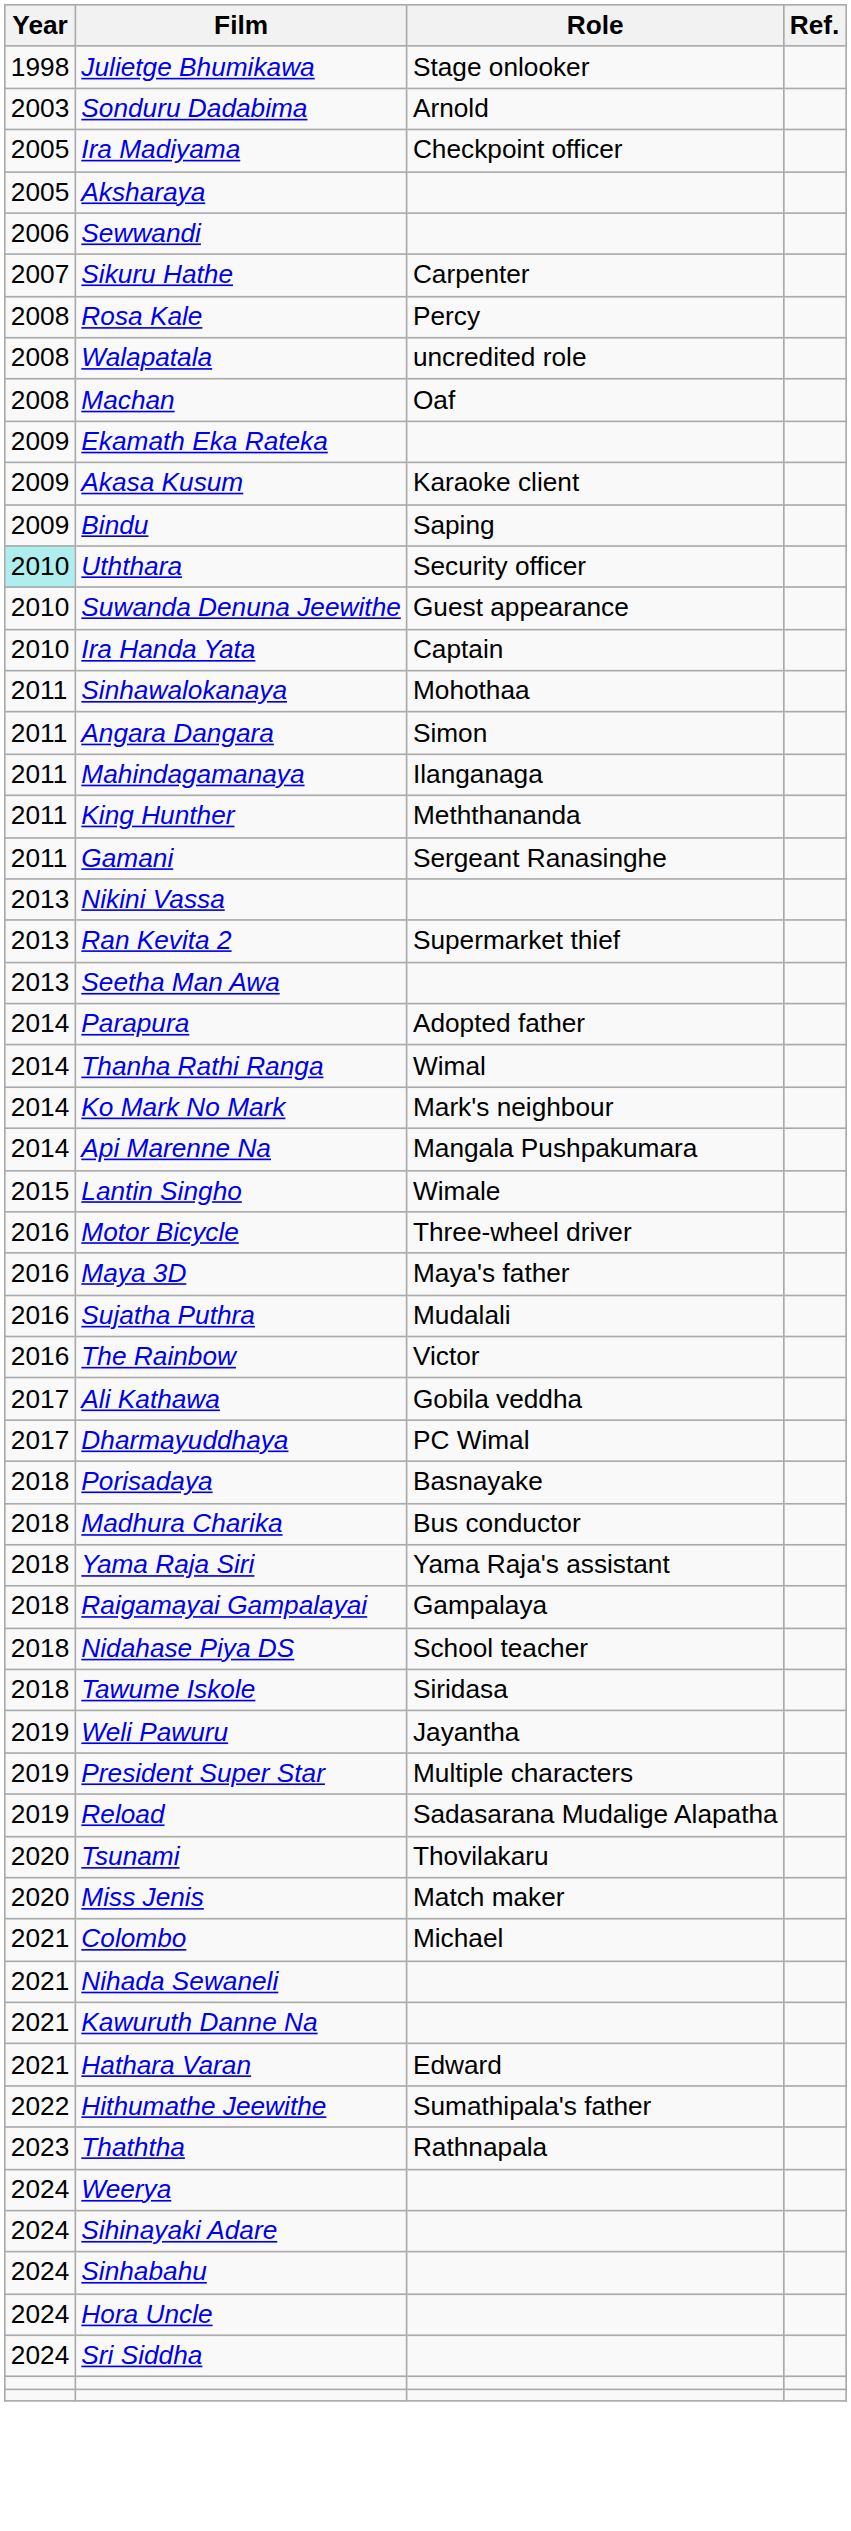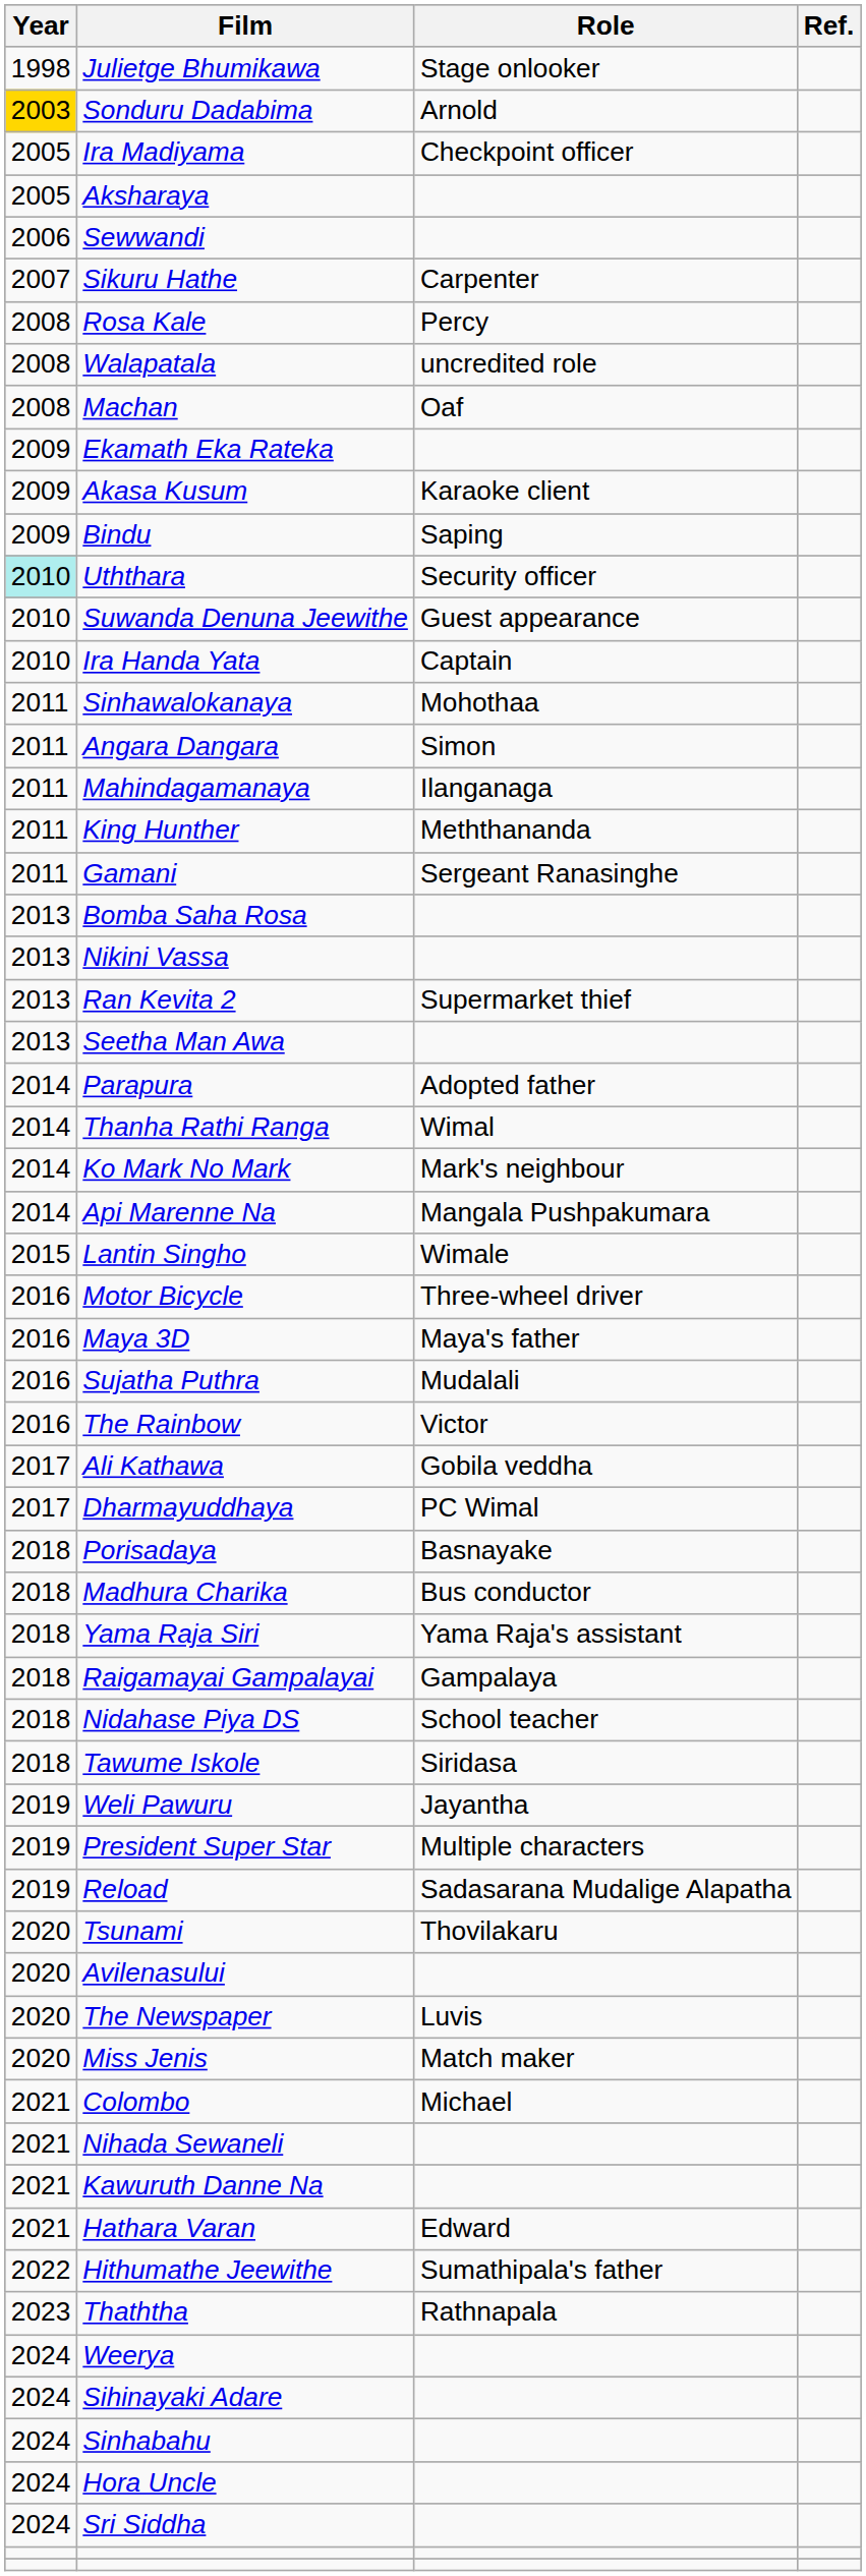 <table class="wikitable">
 <tr>
 <th>Year</th>
 <th>Film</th>
 <th>Role</th>
 <th>Ref.</th>
 </tr>
 <tr>
 <td>1998</td>
 <td><em><a href='#'>Julietge Bhumikawa</a></em></td>
 <td>Stage onlooker</td>
 <td></td>
 </tr>
 <tr>
-<td>2003</td>
+<td style="background: gold;">2003</td>
 <td><em><a href='#'>Sonduru Dadabima</a></em></td>
 <td>Arnold</td>
 <td></td>
 </tr>
 <tr>
 <td>2005</td>
 <td><em><a href='#'>Ira Madiyama</a></em></td>
 <td>Checkpoint officer</td>
 <td></td>
 </tr>
 <tr>
 <td>2005</td>
 <td><em><a href='#'>Aksharaya</a></em></td>
 <td></td>
 <td></td>
 </tr>
 <tr>
 <td>2006</td>
 <td><em><a href='#'>Sewwandi</a></em></td>
 <td></td>
 <td></td>
 </tr>
 <tr>
 <td>2007</td>
 <td><em><a href='#'>Sikuru Hathe</a></em></td>
 <td>Carpenter</td>
 <td></td>
 </tr>
 <tr>
 <td>2008</td>
 <td><em><a href='#'>Rosa Kale</a></em></td>
 <td>Percy</td>
 <td></td>
 </tr>
 <tr>
 <td>2008</td>
 <td><em><a href='#'>Walapatala</a></em></td>
 <td>uncredited role</td>
 <td></td>
 </tr>
 <tr>
 <td>2008</td>
 <td><em><a href='#'>Machan</a></em></td>
 <td>Oaf</td>
 <td></td>
 </tr>
 <tr>
 <td>2009</td>
 <td><em><a href='#'>Ekamath Eka Rateka</a></em></td>
 <td></td>
 <td></td>
 </tr>
 <tr>
 <td>2009</td>
 <td><em><a href='#'>Akasa Kusum</a></em></td>
 <td>Karaoke client</td>
 <td></td>
 </tr>
 <tr>
 <td>2009</td>
 <td><em><a href='#'>Bindu</a></em></td>
 <td>Saping</td>
 <td></td>
 </tr>
 <tr>
 <td style="background: paleturquoise;">2010</td>
 <td><em><a href='#'>Uththara</a></em></td>
 <td>Security officer</td>
 <td></td>
 </tr>
 <tr>
 <td>2010</td>
 <td><em><a href='#'>Suwanda Denuna Jeewithe</a></em></td>
 <td>Guest appearance</td>
 <td></td>
 </tr>
 <tr>
 <td>2010</td>
 <td><em><a href='#'>Ira Handa Yata</a></em></td>
 <td>Captain</td>
 <td></td>
 </tr>
 <tr>
 <td>2011</td>
 <td><em><a href='#'>Sinhawalokanaya</a></em></td>
 <td>Mohothaa</td>
 <td></td>
 </tr>
 <tr>
 <td>2011</td>
 <td><em><a href='#'>Angara Dangara</a></em></td>
 <td>Simon</td>
 <td></td>
 </tr>
 <tr>
 <td>2011</td>
 <td><em><a href='#'>Mahindagamanaya</a></em></td>
 <td>Ilanganaga</td>
 <td></td>
 </tr>
 <tr>
 <td>2011</td>
 <td><em><a href='#'>King Hunther</a></em></td>
 <td>Meththananda</td>
 <td></td>
 </tr>
 <tr>
 <td>2011</td>
 <td><em><a href='#'>Gamani</a></em></td>
 <td>Sergeant Ranasinghe</td>
+<td></td>
+</tr>
+<tr>
+<td>2013</td>
+<td><em><a href='#'>Bomba Saha Rosa</a></em></td>
+<td></td>
 <td></td>
 </tr>
 <tr>
 <td>2013</td>
 <td><em><a href='#'>Nikini Vassa</a></em></td>
 <td></td>
 <td></td>
 </tr>
 <tr>
 <td>2013</td>
 <td><em><a href='#'>Ran Kevita 2</a></em></td>
 <td>Supermarket thief</td>
 <td></td>
 </tr>
 <tr>
 <td>2013</td>
 <td><em><a href='#'>Seetha Man Awa</a></em></td>
 <td></td>
 <td></td>
 </tr>
 <tr>
 <td>2014</td>
 <td><em><a href='#'>Parapura</a></em></td>
 <td>Adopted father</td>
 <td></td>
 </tr>
 <tr>
 <td>2014</td>
 <td><em><a href='#'>Thanha Rathi Ranga</a></em></td>
 <td>Wimal</td>
 <td></td>
 </tr>
 <tr>
 <td>2014</td>
 <td><em><a href='#'>Ko Mark No Mark</a></em></td>
 <td>Mark's neighbour</td>
 <td></td>
 </tr>
 <tr>
 <td>2014</td>
 <td><em><a href='#'>Api Marenne Na</a></em></td>
 <td>Mangala Pushpakumara</td>
 <td></td>
 </tr>
 <tr>
 <td>2015</td>
 <td><em><a href='#'>Lantin Singho</a></em></td>
 <td>Wimale</td>
 <td></td>
 </tr>
 <tr>
 <td>2016</td>
 <td><em><a href='#'>Motor Bicycle</a></em></td>
 <td>Three-wheel driver</td>
 <td></td>
 </tr>
 <tr>
 <td>2016</td>
 <td><em><a href='#'>Maya 3D</a></em></td>
 <td>Maya's father</td>
 <td></td>
 </tr>
 <tr>
 <td>2016</td>
 <td><em><a href='#'>Sujatha Puthra</a></em></td>
 <td>Mudalali</td>
 <td></td>
 </tr>
 <tr>
 <td>2016</td>
 <td><em><a href='#'>The Rainbow</a></em></td>
 <td>Victor</td>
 <td></td>
 </tr>
 <tr>
 <td>2017</td>
 <td><em><a href='#'>Ali Kathawa</a></em></td>
 <td>Gobila veddha</td>
 <td></td>
 </tr>
 <tr>
 <td>2017</td>
 <td><em><a href='#'>Dharmayuddhaya</a></em></td>
 <td>PC Wimal</td>
 <td></td>
 </tr>
 <tr>
 <td>2018</td>
 <td><em><a href='#'>Porisadaya</a></em></td>
 <td>Basnayake</td>
 <td></td>
 </tr>
 <tr>
 <td>2018</td>
 <td><em><a href='#'>Madhura Charika</a></em></td>
 <td>Bus conductor</td>
 <td></td>
 </tr>
 <tr>
 <td>2018</td>
 <td><em><a href='#'>Yama Raja Siri</a></em></td>
 <td>Yama Raja's assistant</td>
 <td></td>
 </tr>
 <tr>
 <td>2018</td>
 <td><em><a href='#'>Raigamayai Gampalayai</a></em></td>
 <td>Gampalaya</td>
 <td></td>
 </tr>
 <tr>
 <td>2018</td>
 <td><em><a href='#'>Nidahase Piya DS</a></em></td>
 <td>School teacher</td>
 <td></td>
 </tr>
 <tr>
 <td>2018</td>
 <td><em><a href='#'>Tawume Iskole</a></em></td>
 <td>Siridasa</td>
 <td></td>
 </tr>
 <tr>
 <td>2019</td>
 <td><em><a href='#'>Weli Pawuru</a></em></td>
 <td>Jayantha</td>
 <td></td>
 </tr>
 <tr>
 <td>2019</td>
 <td><em><a href='#'>President Super Star</a></em></td>
 <td>Multiple characters</td>
 <td></td>
 </tr>
 <tr>
 <td>2019</td>
 <td><em><a href='#'>Reload</a></em></td>
 <td>Sadasarana Mudalige Alapatha</td>
 <td></td>
 </tr>
 <tr>
 <td>2020</td>
 <td><em><a href='#'>Tsunami</a></em></td>
 <td>Thovilakaru</td>
 <td></td>
 </tr>
 <tr>
 <td>2020</td>
+<td><em><a href='#'>Avilenasului</a></em></td>
+<td></td>
+<td></td>
+</tr>
+<tr>
+<td>2020</td>
+<td><em><a href='#'>The Newspaper</a></em></td>
+<td>Luvis</td>
+<td></td>
+</tr>
+<tr>
+<td>2020</td>
 <td><em><a href='#'>Miss Jenis</a></em></td>
 <td>Match maker</td>
 <td></td>
 </tr>
 <tr>
 <td>2021</td>
 <td><em><a href='#'>Colombo</a></em></td>
 <td>Michael</td>
 <td></td>
 </tr>
 <tr>
 <td>2021</td>
 <td><em><a href='#'>Nihada Sewaneli</a></em></td>
 <td></td>
 <td></td>
 </tr>
 <tr>
 <td>2021</td>
 <td><em><a href='#'>Kawuruth Danne Na</a></em></td>
 <td></td>
 <td></td>
 </tr>
 <tr>
 <td>2021</td>
 <td><em><a href='#'>Hathara Varan</a></em></td>
 <td>Edward</td>
 <td></td>
 </tr>
 <tr>
 <td>2022</td>
 <td><em><a href='#'>Hithumathe Jeewithe</a></em></td>
 <td>Sumathipala's father</td>
 <td></td>
 </tr>
 <tr>
 <td>2023</td>
 <td><em><a href='#'>Thaththa</a></em></td>
 <td>Rathnapala</td>
 <td></td>
 </tr>
 <tr>
 <td>2024</td>
 <td><em><a href='#'>Weerya</a></em></td>
 <td></td>
 <td></td>
 </tr>
 <tr>
 <td>2024</td>
 <td><em><a href='#'>Sihinayaki Adare</a></em></td>
 <td></td>
 <td></td>
 </tr>
 <tr>
 <td>2024</td>
 <td><em><a href='#'>Sinhabahu</a></em></td>
 <td></td>
 <td></td>
 </tr>
 <tr>
 <td>2024</td>
 <td><em><a href='#'>Hora Uncle</a></em></td>
 <td></td>
 <td></td>
 </tr>
 <tr>
 <td>2024</td>
 <td><em><a href='#'>Sri Siddha</a></em></td>
 <td></td>
 <td></td>
 </tr>
 <tr>
 <td></td>
 <td></td>
 <td></td>
 <td></td>
 </tr>
 <tr>
 <td></td>
 <td></td>
 <td></td>
 <td></td>
 </tr>
 </table>
